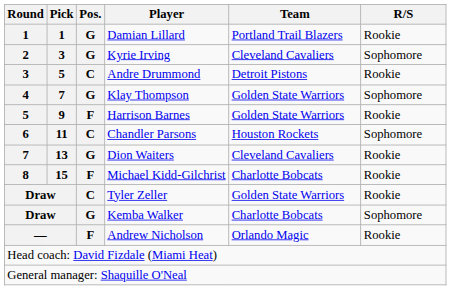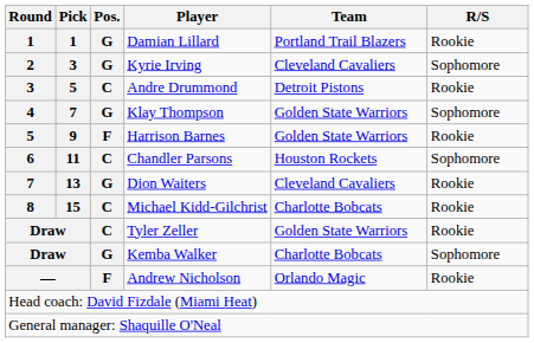 <table class="wikitable">
 <tr>
 <th>Round</th>
 <th>Pick</th>
 <th>Pos.</th>
 <th style="width:150px;">Player</th>
 <th width=160>Team</th>
 <th width=100>R/S</th>
 </tr>
 <tr>
 <th>1</th>
 <th>1</th>
 <th>G</th>
 <td><a href='#'>Damian Lillard</a></td>
 <td><a href='#'>Portland Trail Blazers</a></td>
 <td>Rookie</td>
 </tr>
 <tr>
 <th>2</th>
 <th>3</th>
 <th>G</th>
 <td><a href='#'>Kyrie Irving</a></td>
 <td><a href='#'>Cleveland Cavaliers</a></td>
 <td>Sophomore</td>
 </tr>
 <tr>
 <th>3</th>
 <th>5</th>
 <th>C</th>
 <td><a href='#'>Andre Drummond</a></td>
 <td><a href='#'>Detroit Pistons</a></td>
 <td>Rookie</td>
 </tr>
 <tr>
 <th>4</th>
 <th>7</th>
 <th>G</th>
 <td><a href='#'>Klay Thompson</a></td>
 <td><a href='#'>Golden State Warriors</a></td>
 <td>Sophomore</td>
 </tr>
 <tr>
 <th>5</th>
 <th>9</th>
 <th>F</th>
 <td><a href='#'>Harrison Barnes</a></td>
 <td><a href='#'>Golden State Warriors</a></td>
 <td>Rookie</td>
 </tr>
 <tr>
 <th>6</th>
 <th>11</th>
 <th>C</th>
 <td><a href='#'>Chandler Parsons</a></td>
 <td><a href='#'>Houston Rockets</a></td>
 <td>Sophomore</td>
 </tr>
 <tr>
 <th>7</th>
 <th>13</th>
 <th>G</th>
 <td><a href='#'>Dion Waiters</a></td>
 <td><a href='#'>Cleveland Cavaliers</a></td>
 <td>Rookie</td>
 </tr>
 <tr>
 <th>8</th>
 <th>15</th>
-<th>F</th>
+<th>C</th>
 <td><a href='#'>Michael Kidd-Gilchrist</a></td>
 <td><a href='#'>Charlotte Bobcats</a></td>
 <td>Rookie</td>
 </tr>
 <tr>
 <th !scope="col" colspan="2">Draw</th>
 <th>C</th>
 <td><a href='#'>Tyler Zeller</a></td>
 <td><a href='#'>Golden State Warriors</a></td>
 <td>Rookie</td>
 </tr>
 <tr>
 <th !scope="col" colspan="2">Draw</th>
 <th>G</th>
 <td><a href='#'>Kemba Walker</a></td>
 <td><a href='#'>Charlotte Bobcats</a></td>
 <td>Sophomore</td>
 </tr>
 <tr>
 <th !scope="col" colspan="2">—</th>
 <th>F</th>
 <td><a href='#'>Andrew Nicholson</a></td>
 <td><a href='#'>Orlando Magic</a></td>
 <td>Rookie</td>
 </tr>
 <tr>
 <td colspan="6">Head coach: <a href='#'>David Fizdale</a> (<a href='#'>Miami Heat</a>)</td>
 </tr>
 <tr>
 <td colspan="6">General manager: <a href='#'>Shaquille O'Neal</a></td>
 </tr>
 </table>
